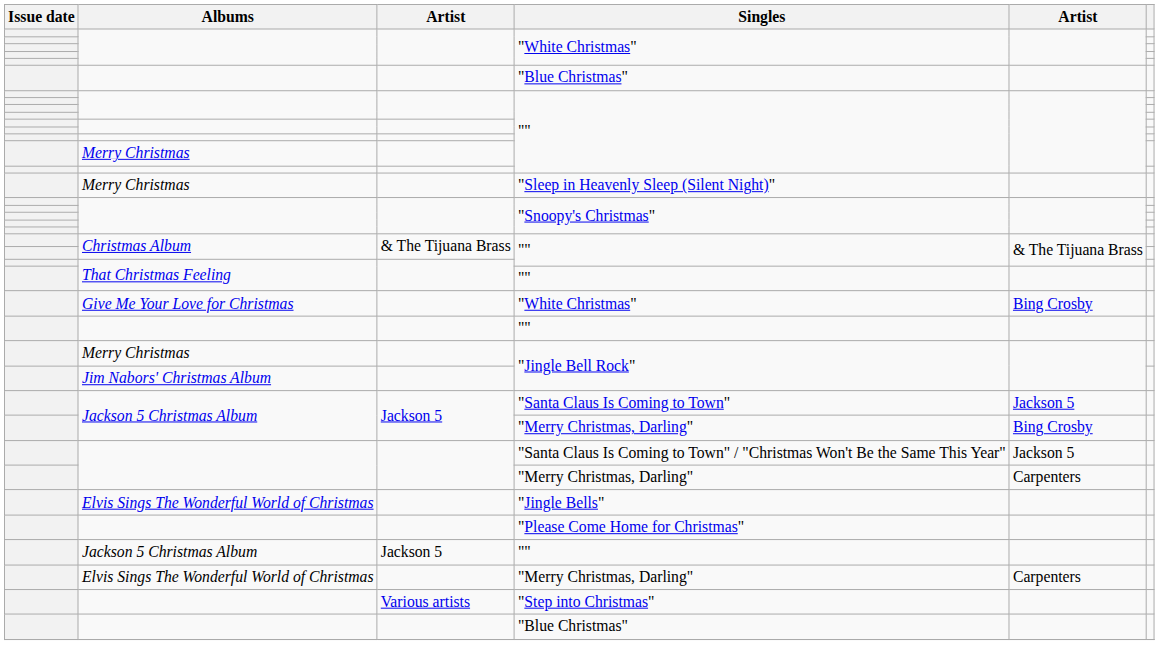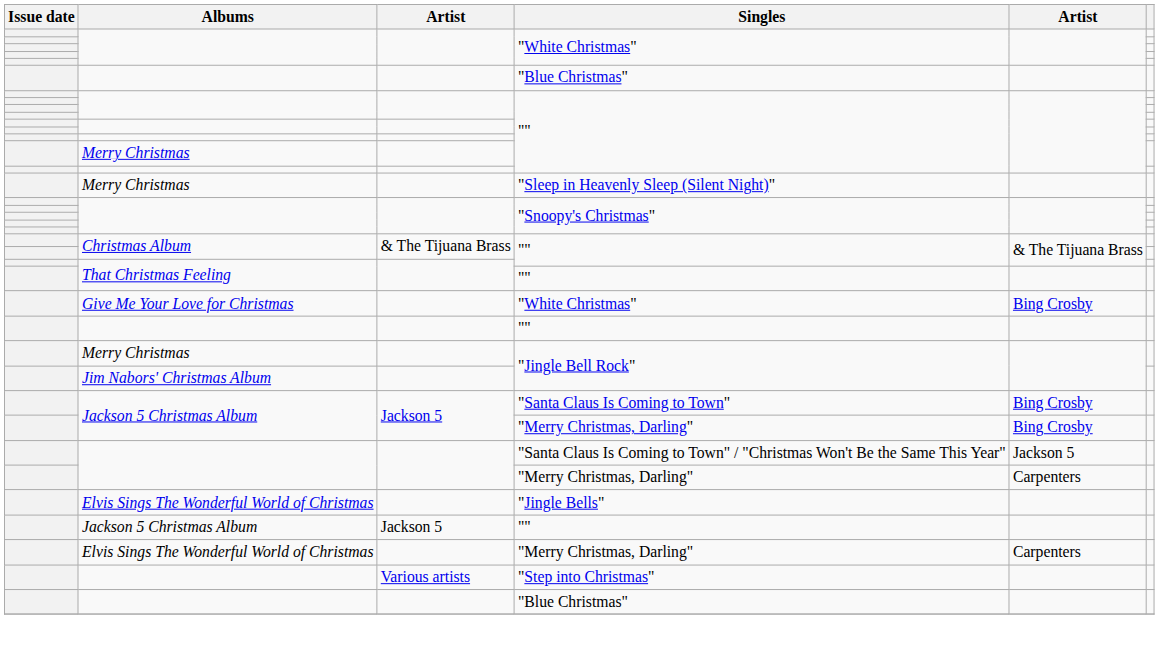 <table class="wikitable sortable plainrowheaders">
 <tr>
 <th scope=col>Issue date</th>
 <th scope=col>Albums</th>
 <th scope=col>Artist</th>
 <th scope=col>Singles</th>
 <th scope=col>Artist</th>
 <th scope=col class=unsortable></th>
 </tr>
 <tr>
 <th scope="row"></th>
 <td rowspan="5"><em></em></td>
 <td rowspan="5"></td>
 <td rowspan="5">"<a href='#'>White Christmas</a>"</td>
 <td rowspan="5"></td>
 <td></td>
 </tr>
 <tr>
 <th scope="row"></th>
 <td></td>
 </tr>
 <tr>
 <th scope="row"></th>
 <td></td>
 </tr>
 <tr>
 <th scope="row"></th>
 <td></td>
 </tr>
 <tr>
 <th scope="row"></th>
 <td></td>
 </tr>
 <tr>
 <th scope="row"></th>
 <td><em></em></td>
 <td></td>
 <td>"<a href='#'>Blue Christmas</a>" </td>
 <td></td>
 <td></td>
 </tr>
 <tr>
 <th scope="row"></th>
 <td rowspan="4"><em></em></td>
 <td rowspan="4"></td>
 <td rowspan="9">"" </td>
 <td rowspan="9"></td>
 <td></td>
 </tr>
 <tr>
 <th scope="row"></th>
 <td></td>
 </tr>
 <tr>
 <th scope="row"></th>
 <td></td>
 </tr>
 <tr>
 <th scope="row"></th>
 <td></td>
 </tr>
 <tr>
 <th scope="row"></th>
 <td rowspan="2"><em></em></td>
 <td rowspan="2"></td>
 <td></td>
 </tr>
 <tr>
 <th scope="row"></th>
 <td></td>
 </tr>
 <tr>
 <th scope="row"></th>
 <td><em></em></td>
 <td></td>
 <td></td>
 </tr>
 <tr>
 <th scope="row"></th>
 <td><em><a href='#'>Merry Christmas</a></em></td>
 <td></td>
 <td></td>
 </tr>
 <tr>
 <th scope="row"></th>
 <td><em></em></td>
 <td></td>
 <td></td>
 </tr>
 <tr>
 <th scope="row"></th>
 <td><em>Merry Christmas</em></td>
 <td></td>
 <td>"<a href='#'>Sleep in Heavenly Sleep (Silent Night)</a>"</td>
 <td></td>
 <td></td>
 </tr>
 <tr>
 <th scope="row"></th>
 <td rowspan="5"><em></em></td>
 <td rowspan="5"></td>
 <td rowspan="5">"<a href='#'>Snoopy's Christmas</a>"</td>
 <td rowspan="5"></td>
 <td></td>
 </tr>
 <tr>
 <th scope="row"></th>
 <td></td>
 </tr>
 <tr>
 <th scope="row"></th>
 <td></td>
 </tr>
 <tr>
 <th scope="row"></th>
 <td></td>
 </tr>
 <tr>
 <th scope="row"></th>
 <td></td>
 </tr>
 <tr>
 <th scope="row"></th>
 <td rowspan="2"><em><a href='#'>Christmas Album</a></em></td>
 <td rowspan="2"> & The Tijuana Brass</td>
 <td rowspan="3">"" </td>
 <td rowspan="3"> & The Tijuana Brass</td>
 <td></td>
 </tr>
 <tr>
 <th scope="row"></th>
 <td></td>
 </tr>
 <tr>
 <th scope="row"></th>
 <td rowspan="2"><em><a href='#'>That Christmas Feeling</a></em></td>
 <td rowspan="2"></td>
 <td></td>
 </tr>
 <tr>
 <th scope="row"></th>
 <td>""</td>
 <td></td>
 <td></td>
 </tr>
 <tr>
 <th scope="row"></th>
 <td><em><a href='#'>Give Me Your Love for Christmas</a></em></td>
 <td></td>
 <td>"<a href='#'>White Christmas</a>" </td>
 <td><a href='#'>Bing Crosby</a></td>
 <td></td>
 </tr>
 <tr>
 <th scope="row"></th>
 <td><em></em></td>
 <td></td>
 <td>"" </td>
 <td></td>
 <td></td>
 </tr>
 <tr>
 <th scope="row"></th>
 <td><em>Merry Christmas</em></td>
 <td></td>
 <td rowspan="2">"<a href='#'>Jingle Bell Rock</a>" </td>
 <td rowspan="2"></td>
 <td></td>
 </tr>
 <tr>
 <th scope="row"></th>
 <td><em><a href='#'>Jim Nabors' Christmas Album</a></em> </td>
 <td></td>
 <td></td>
 </tr>
 <tr>
 <th scope="row"></th>
 <td rowspan="2"><em><a href='#'>Jackson 5 Christmas Album</a></em></td>
 <td rowspan="2"><a href='#'>Jackson 5</a></td>
 <td>"<a href='#'>Santa Claus Is Coming to Town</a>"</td>
-<td><a href='#'>Jackson 5</a></td>
+<td><a href='#'>Bing Crosby</a></td>
 <td></td>
 </tr>
 <tr>
 <th scope="row"></th>
 <td>"<a href='#'>Merry Christmas, Darling</a>"</td>
 <td><a href='#'>Bing Crosby</a></td>
 <td></td>
 </tr>
 <tr>
 <th scope="row"></th>
 <td rowspan="2"><em></em></td>
 <td rowspan="2"></td>
 <td>"Santa Claus Is Coming to Town" / "Christmas Won't Be the Same This Year"</td>
 <td>Jackson 5</td>
 <td></td>
 </tr>
 <tr>
 <th scope="row"></th>
 <td>"Merry Christmas, Darling"</td>
 <td>Carpenters</td>
 <td></td>
 </tr>
 <tr>
 <th scope="row"></th>
 <td><em><a href='#'>Elvis Sings The Wonderful World of Christmas</a></em></td>
 <td></td>
 <td>"<a href='#'>Jingle Bells</a>"</td>
-<td></td>
-<td></td>
-</tr>
-<tr>
-<th scope="row"></th>
-<td><em></em></td>
-<td></td>
-<td>"<a href='#'>Please Come Home for Christmas</a>" </td>
 <td></td>
 <td></td>
 </tr>
 <tr>
 <th scope="row"></th>
 <td><em>Jackson 5 Christmas Album</em></td>
 <td>Jackson 5</td>
 <td>""</td>
 <td></td>
 <td></td>
 </tr>
 <tr>
 <th scope="row"></th>
 <td><em>Elvis Sings The Wonderful World of Christmas</em></td>
 <td></td>
 <td>"Merry Christmas, Darling"</td>
 <td>Carpenters</td>
 <td></td>
 </tr>
 <tr>
 <th scope="row"></th>
 <td><em></em></td>
 <td><a href='#'>Various artists</a></td>
 <td>"<a href='#'>Step into Christmas</a>"</td>
 <td></td>
 <td></td>
 </tr>
 <tr>
 <th scope="row"></th>
 <td><em></em></td>
 <td></td>
 <td>"Blue Christmas"</td>
 <td></td>
 <td></td>
 </tr>
 <tr>
 </tr>
 </table>
